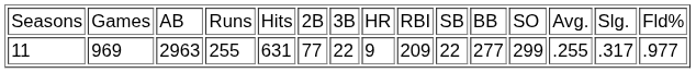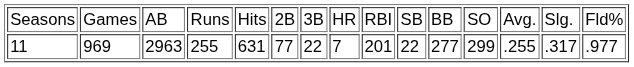 <table border="1" cellpadding="2">
 <tr>
 <td>Seasons</td>
 <td>Games</td>
 <td>AB</td>
 <td>Runs</td>
 <td>Hits</td>
 <td>2B</td>
 <td>3B</td>
 <td>HR</td>
 <td>RBI</td>
 <td>SB</td>
 <td>BB</td>
 <td>SO</td>
 <td>Avg.</td>
 <td>Slg.</td>
 <td>Fld%</td>
 </tr>
 <tr>
 <td>11</td>
 <td>969</td>
 <td>2963</td>
 <td>255</td>
 <td>631</td>
 <td>77</td>
 <td>22</td>
-<td>9</td>
-<td>209</td>
+<td>7</td>
+<td>201</td>
 <td>22</td>
 <td>277</td>
 <td>299</td>
 <td>.255</td>
 <td>.317</td>
 <td>.977</td>
 </tr>
 </table>
